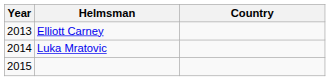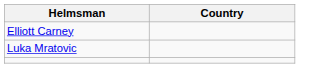 <table class=wikitable>
 <tr>
-<th>Year</th>
 <th width=200px>Helmsman</th>
 <th width=200px>Country</th>
 </tr>
 <tr>
-<td>2013</td>
 <td><a href='#'>Elliott Carney</a></td>
 <td></td>
 </tr>
 <tr>
-<td>2014</td>
 <td><a href='#'>Luka Mratovic</a></td>
 <td></td>
 </tr>
 <tr>
-<td>2015</td>
 <td></td>
 <td></td>
 </tr>
 </table>
